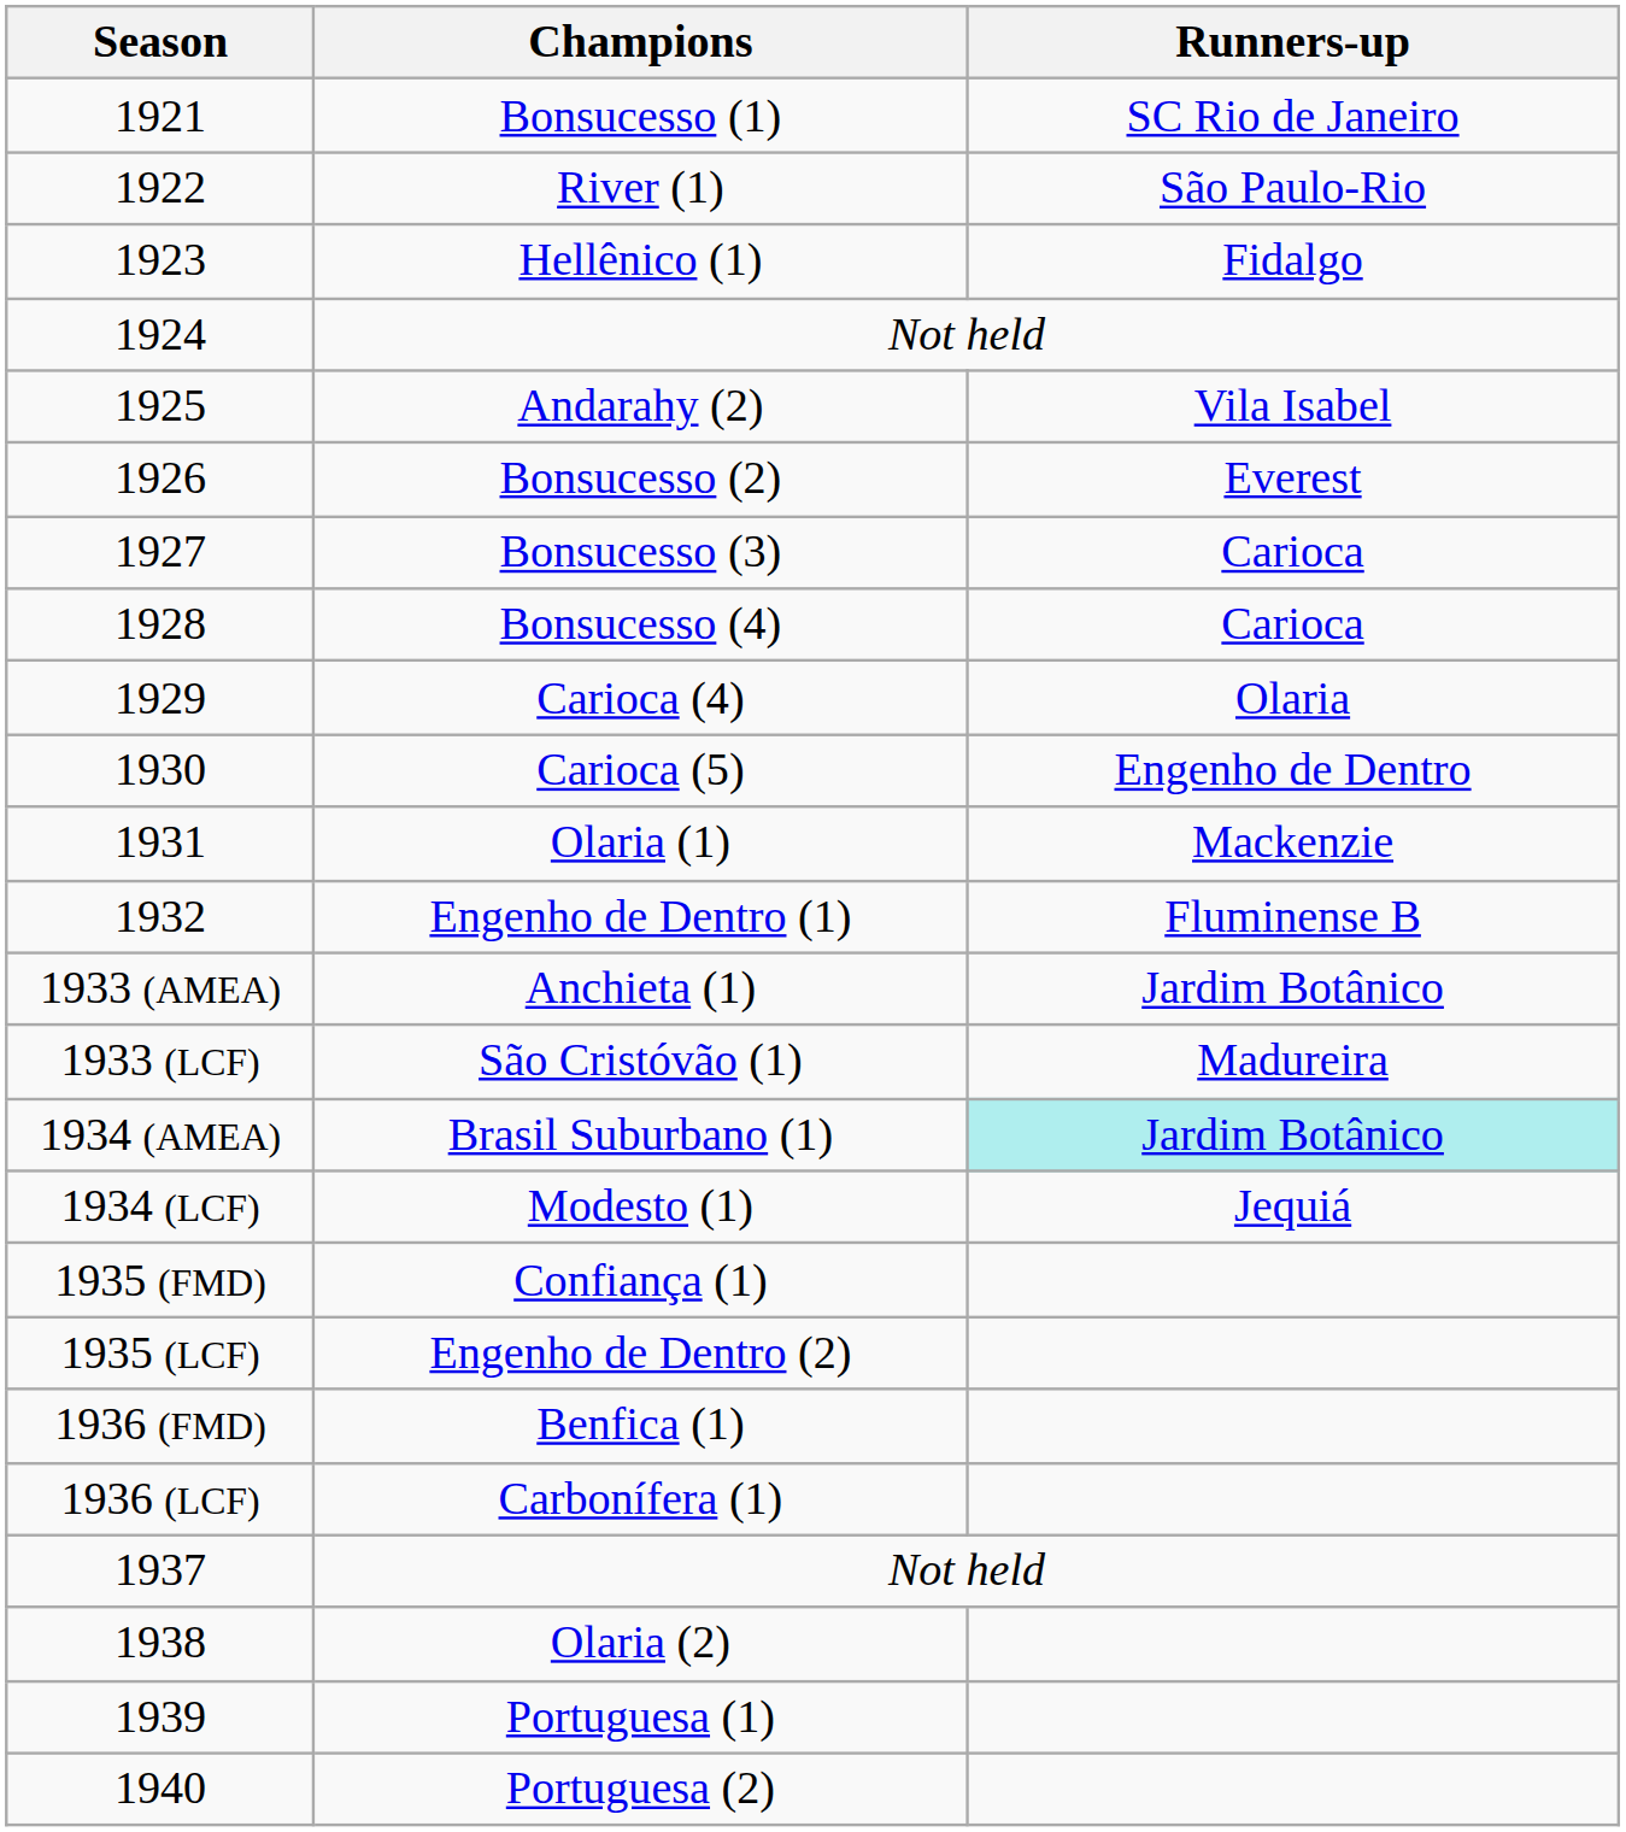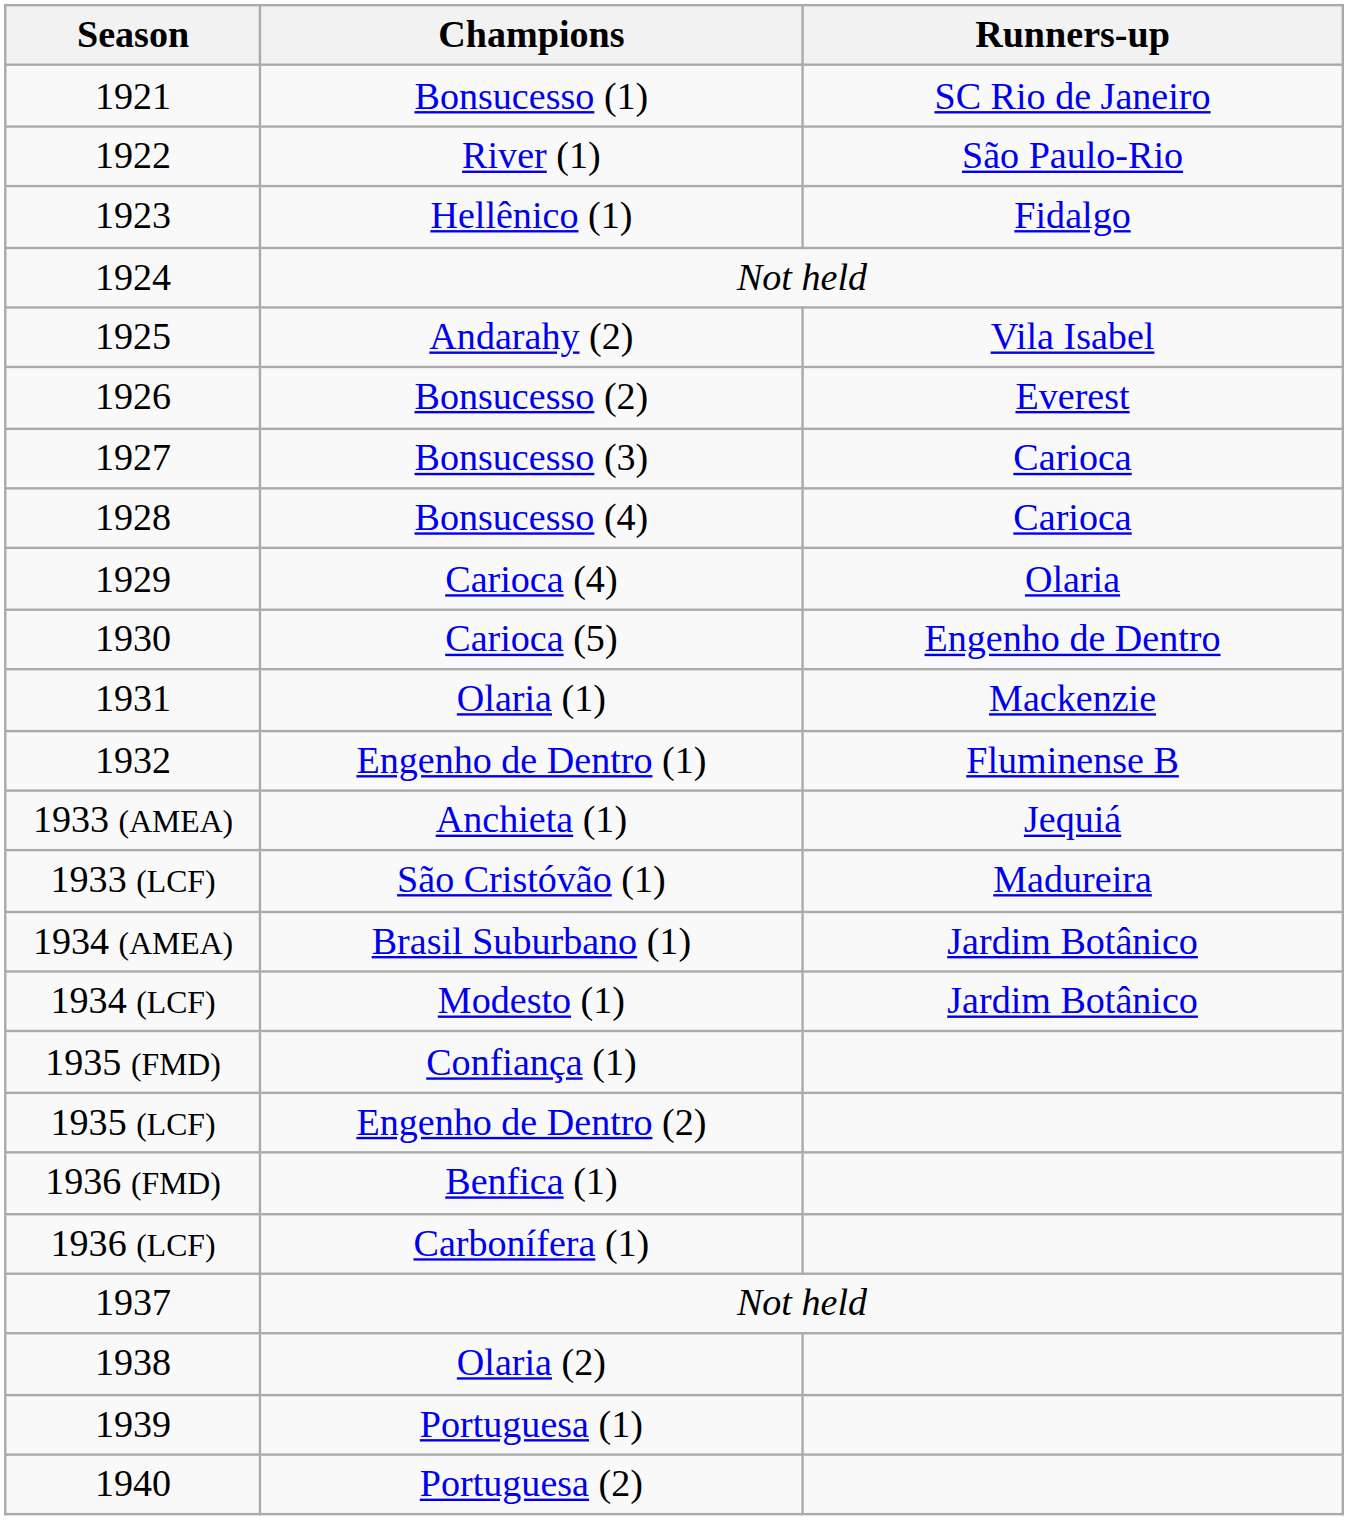 <table class="wikitable" style="text-align:center; margin-left:1em;">
 <tr>
 <th style="width:100px">Season</th>
 <th style="width:220px">Champions</th>
 <th style="width:220px">Runners-up</th>
 </tr>
 <tr>
 <td>1921</td>
 <td><a href='#'>Bonsucesso</a> (1)</td>
 <td><a href='#'>SC Rio de Janeiro</a></td>
 </tr>
 <tr>
 <td>1922</td>
 <td><a href='#'>River</a> (1)</td>
 <td><a href='#'>São Paulo-Rio</a></td>
 </tr>
 <tr>
 <td>1923</td>
 <td><a href='#'>Hellênico</a> (1)</td>
 <td><a href='#'>Fidalgo</a></td>
 </tr>
 <tr>
 <td>1924</td>
 <td colspan=2><em>Not held</em></td>
 </tr>
 <tr>
 <td>1925</td>
 <td><a href='#'>Andarahy</a> (2)</td>
 <td><a href='#'>Vila Isabel</a></td>
 </tr>
 <tr>
 <td>1926</td>
 <td><a href='#'>Bonsucesso</a> (2)</td>
 <td><a href='#'>Everest</a></td>
 </tr>
 <tr>
 <td>1927</td>
 <td><a href='#'>Bonsucesso</a> (3)</td>
 <td><a href='#'>Carioca</a></td>
 </tr>
 <tr>
 <td>1928</td>
 <td><a href='#'>Bonsucesso</a> (4)</td>
 <td><a href='#'>Carioca</a></td>
 </tr>
 <tr>
 <td>1929</td>
 <td><a href='#'>Carioca</a> (4)</td>
 <td><a href='#'>Olaria</a></td>
 </tr>
 <tr>
 <td>1930</td>
 <td><a href='#'>Carioca</a> (5)</td>
 <td><a href='#'>Engenho de Dentro</a></td>
 </tr>
 <tr>
 <td>1931</td>
 <td><a href='#'>Olaria</a> (1)</td>
 <td><a href='#'>Mackenzie</a></td>
 </tr>
 <tr>
 <td>1932</td>
 <td><a href='#'>Engenho de Dentro</a> (1)</td>
 <td><a href='#'>Fluminense B</a></td>
 </tr>
 <tr>
 <td>1933 <small>(AMEA)</small></td>
 <td><a href='#'>Anchieta</a> (1)</td>
-<td><a href='#'>Jardim Botânico</a></td>
+<td><a href='#'>Jequiá</a></td>
 </tr>
 <tr>
 <td>1933 <small>(LCF)</small></td>
 <td><a href='#'>São Cristóvão</a> (1)</td>
 <td><a href='#'>Madureira</a></td>
 </tr>
 <tr>
 <td>1934 <small>(AMEA)</small></td>
 <td><a href='#'>Brasil Suburbano</a> (1)</td>
-<td style="background: paleturquoise;"><a href='#'>Jardim Botânico</a></td>
+<td><a href='#'>Jardim Botânico</a></td>
 </tr>
 <tr>
 <td>1934 <small>(LCF)</small></td>
 <td><a href='#'>Modesto</a> (1)</td>
-<td><a href='#'>Jequiá</a></td>
+<td><a href='#'>Jardim Botânico</a></td>
 </tr>
 <tr>
 <td>1935 <small>(FMD)</small></td>
 <td><a href='#'>Confiança</a> (1)</td>
 </tr>
 <tr>
 <td>1935 <small>(LCF)</small></td>
 <td><a href='#'>Engenho de Dentro</a> (2)</td>
 <td></td>
 </tr>
 <tr>
 <td>1936 <small>(FMD)</small></td>
 <td><a href='#'>Benfica</a> (1)</td>
 </tr>
 <tr>
 <td>1936 <small>(LCF)</small></td>
 <td><a href='#'>Carbonífera</a> (1)</td>
 <td></td>
 </tr>
 <tr>
 <td>1937</td>
 <td colspan=2><em>Not held</em></td>
 </tr>
 <tr>
 <td>1938</td>
 <td><a href='#'>Olaria</a> (2)</td>
 <td></td>
 </tr>
 <tr>
 <td>1939</td>
 <td><a href='#'>Portuguesa</a> (1)</td>
 <td></td>
 </tr>
 <tr>
 <td>1940</td>
 <td><a href='#'>Portuguesa</a> (2)</td>
 <td></td>
 </tr>
 </table>
